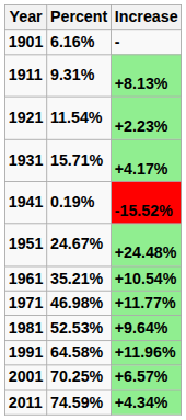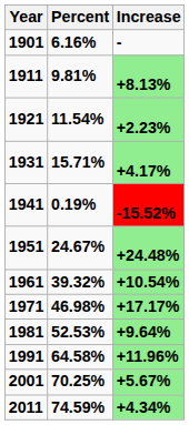 <table class="wikitable">
 <tr>
 <th><strong>Year</strong></th>
 <th><strong>Percent</strong></th>
 <th><strong>Increase</strong></th>
 </tr>
 <tr>
 <td><strong>1901</strong></td>
 <td><strong>6.16%</strong></td>
 <td><strong>-</strong></td>
 </tr>
 <tr>
 <td><strong>1911</strong></td>
-<td><strong>9.31%</strong></td>
+<td><strong>9.81%</strong></td>
 <td style="background: lightgreen"><br><strong>+8.13%</strong></td>
 </tr>
 <tr>
 <td><strong>1921</strong></td>
 <td><strong>11.54%</strong></td>
 <td style="background: lightgreen"><br><strong>+2.23%</strong></td>
 </tr>
 <tr>
 <td><strong>1931</strong></td>
 <td><strong>15.71%</strong></td>
 <td style="background: lightgreen"><br><strong>+4.17%</strong></td>
 </tr>
 <tr>
 <td><strong>1941</strong></td>
 <td><strong>0.19%</strong></td>
 <td style="background: red"><br><strong>-15.52%</strong></td>
 </tr>
 <tr>
 <td><strong>1951</strong></td>
 <td><strong>24.67%</strong></td>
 <td style="background: lightgreen"><br><strong>+24.48%</strong></td>
 </tr>
 <tr>
 <td><strong>1961</strong></td>
-<td><strong>35.21%</strong></td>
+<td><strong>39.32%</strong></td>
 <td style="background: lightgreen"><strong>+10.54%</strong></td>
 </tr>
 <tr>
 <td><strong>1971</strong></td>
 <td><strong>46.98%</strong></td>
-<td style="background: lightgreen"><strong>+11.77%</strong></td>
+<td style="background: lightgreen"><strong>+17.17%</strong></td>
 </tr>
 <tr>
 <td><strong>1981</strong></td>
 <td><strong>52.53%</strong></td>
 <td style="background: lightgreen"><strong>+9.64%</strong></td>
 </tr>
 <tr>
 <td><strong>1991</strong></td>
 <td><strong>64.58%</strong></td>
 <td style="background: lightgreen"><strong>+11.96%</strong></td>
 </tr>
 <tr>
 <td><strong>2001</strong></td>
 <td><strong>70.25%</strong></td>
-<td style="background: lightgreen"><strong>+6.57%</strong></td>
+<td style="background: lightgreen"><strong>+5.67%</strong></td>
 </tr>
 <tr>
 <td><strong>2011</strong></td>
 <td><strong>74.59%</strong></td>
 <td style="background: lightgreen"><strong>+4.34%</strong></td>
 </tr>
 </table>
